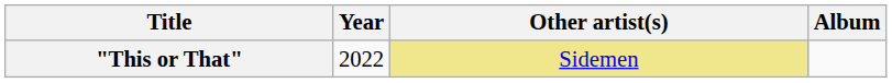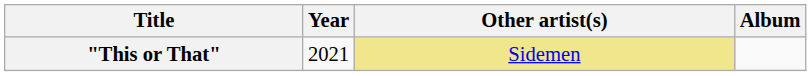 <table class="wikitable plainrowheaders" style="text-align:center;">
 <tr>
 <th rowspan="1.5" scope="col" style="width:14em;">Title</th>
 <th scope="col" style="width:1em;">Year</th>
 <th scope="col" style="width:18em;">Other artist(s)</th>
 <th scope="col">Album</th>
 </tr>
 <tr>
 <th scope="row">"This or That"</th>
-<td>2022</td>
+<td>2021</td>
 <td style="background: khaki;"><a href='#'>Sidemen</a></td>
 <td></td>
 </tr>
 </table>
